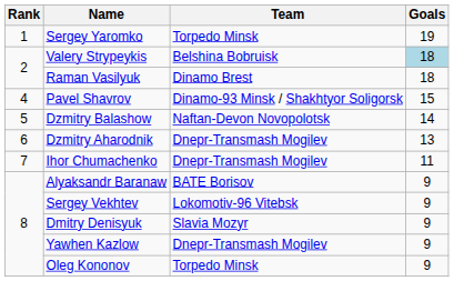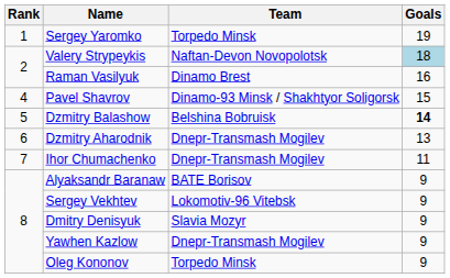 <table class="wikitable" style="text-align:left">
 <tr>
 <th>Rank</th>
 <th>Name</th>
 <th>Team</th>
 <th>Goals</th>
 </tr>
 <tr>
 <td style="text-align:center;">1</td>
 <td> <a href='#'>Sergey Yaromko</a></td>
 <td><a href='#'>Torpedo Minsk</a></td>
 <td style="text-align:center;">19</td>
 </tr>
 <tr>
 <td style="text-align:center;" rowspan="2">2</td>
 <td> <a href='#'>Valery Strypeykis</a></td>
-<td><a href='#'>Belshina Bobruisk</a></td>
+<td><a href='#'>Naftan-Devon Novopolotsk</a></td>
 <td style="background: lightblue; text-align:center;">18</td>
 </tr>
 <tr>
 <td> <a href='#'>Raman Vasilyuk</a></td>
 <td><a href='#'>Dinamo Brest</a></td>
-<td style="text-align:center;">18</td>
+<td style="text-align:center;">16</td>
 </tr>
 <tr>
 <td style="text-align:center;">4</td>
 <td> <a href='#'>Pavel Shavrov</a></td>
 <td><a href='#'>Dinamo-93 Minsk</a> / <a href='#'>Shakhtyor Soligorsk</a></td>
 <td style="text-align:center;">15</td>
 </tr>
 <tr>
 <td style="text-align:center;">5</td>
 <td> <a href='#'>Dzmitry Balashow</a></td>
-<td><a href='#'>Naftan-Devon Novopolotsk</a></td>
-<td style="text-align:center;">14</td>
+<td><a href='#'>Belshina Bobruisk</a></td>
+<td style="text-align:center;"><strong>14</strong></td>
 </tr>
 <tr>
 <td style="text-align:center;">6</td>
 <td> <a href='#'>Dzmitry Aharodnik</a></td>
 <td><a href='#'>Dnepr-Transmash Mogilev</a></td>
 <td style="text-align:center;">13</td>
 </tr>
 <tr>
 <td style="text-align:center;">7</td>
 <td> <a href='#'>Ihor Chumachenko</a></td>
 <td><a href='#'>Dnepr-Transmash Mogilev</a></td>
 <td style="text-align:center;">11</td>
 </tr>
 <tr>
 <td style="text-align:center;" rowspan="5">8</td>
 <td> <a href='#'>Alyaksandr Baranaw</a></td>
 <td><a href='#'>BATE Borisov</a></td>
 <td style="text-align:center;">9</td>
 </tr>
 <tr>
 <td> <a href='#'>Sergey Vekhtev</a></td>
 <td><a href='#'>Lokomotiv-96 Vitebsk</a></td>
 <td style="text-align:center;">9</td>
 </tr>
 <tr>
 <td> <a href='#'>Dmitry Denisyuk</a></td>
 <td><a href='#'>Slavia Mozyr</a></td>
 <td style="text-align:center;">9</td>
 </tr>
 <tr>
 <td> <a href='#'>Yawhen Kazlow</a></td>
 <td><a href='#'>Dnepr-Transmash Mogilev</a></td>
 <td style="text-align:center;">9</td>
 </tr>
 <tr>
 <td> <a href='#'>Oleg Kononov</a></td>
 <td><a href='#'>Torpedo Minsk</a></td>
 <td style="text-align:center;">9</td>
 </tr>
 </table>
